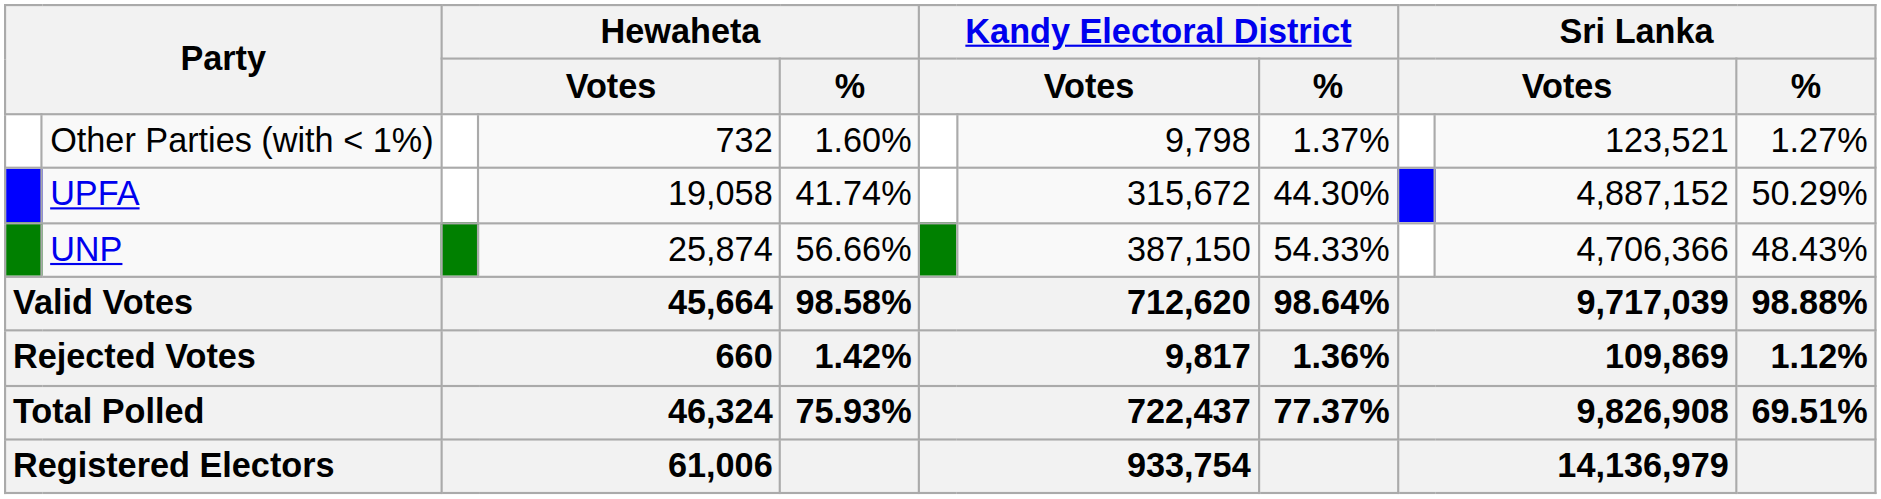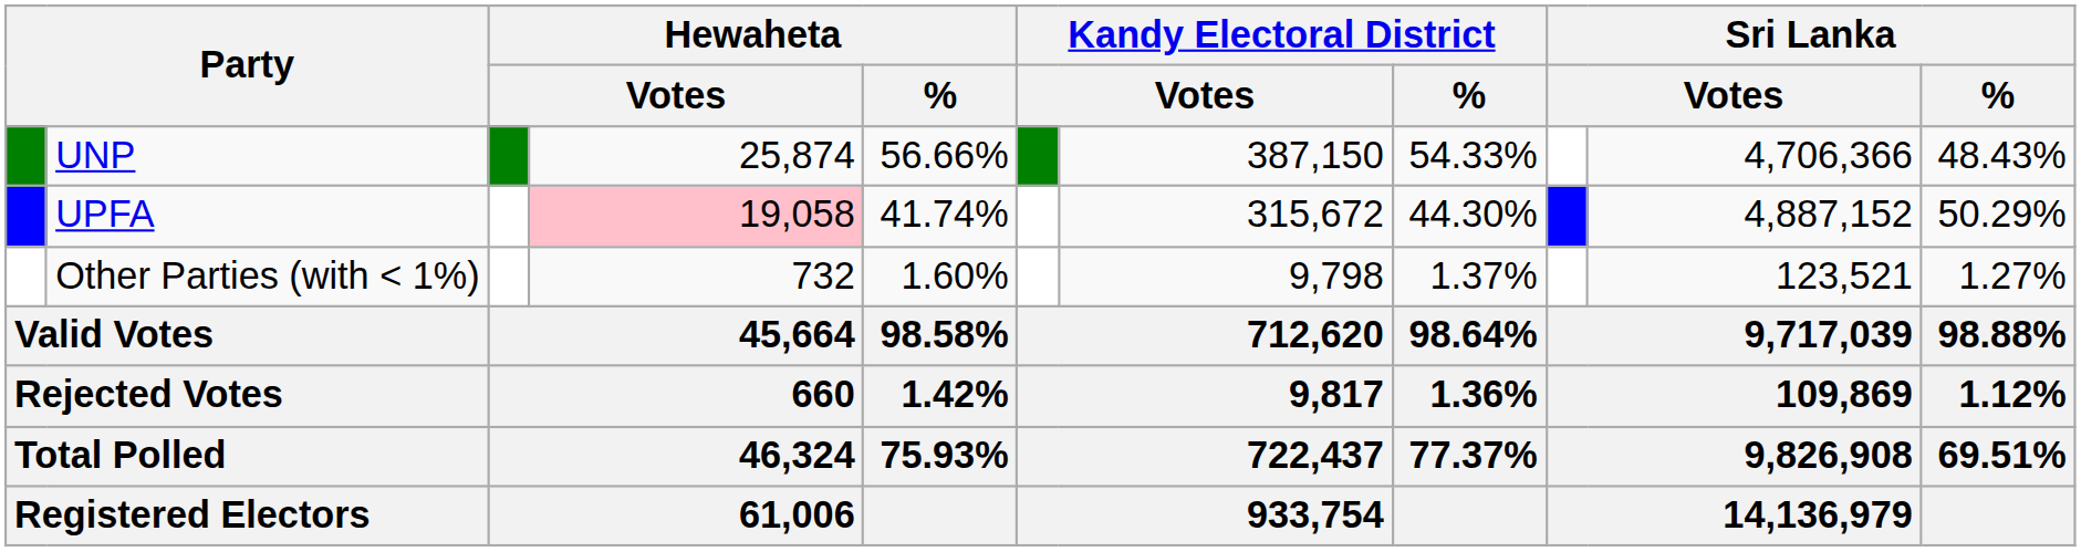 <table class="wikitable">
 <tr>
 <th colspan="2" width="144px"rowspan="2">Party</th>
 <th colspan="3" width="216px">Hewaheta</th>
 <th colspan="3" width="216px"><a href='#'>Kandy Electoral District</a></th>
 <th colspan="3" width="216px">Sri Lanka</th>
 </tr>
 <tr>
 <th colspan="2" width="144px">Votes</th>
 <th>%</th>
 <th colspan="2" width="144px">Votes</th>
 <th>%</th>
 <th colspan="2" width="144px">Votes</th>
 <th>%</th>
 </tr>
 <tr>
+<td style="background-color:green;" width="10px"></td>
+<td style="text-align:left;"><a href='#'>UNP</a></td>
+<td style="background-color:green;" width="10px"></td>
+<td style="text-align:right;">25,874</td>
+<td style="text-align:right;">56.66%</td>
+<td style="background-color:green;" width="10px"></td>
+<td style="text-align:right;">387,150</td>
+<td style="text-align:right;">54.33%</td>
+<td style="background-color:white;" width="10px"></td>
+<td style="text-align:right;">4,706,366</td>
+<td style="text-align:right;">48.43%</td>
+</tr>
+<tr>
+<td style="background-color:blue;" width="10px"></td>
+<td style="text-align:left;"><a href='#'>UPFA</a></td>
+<td style="background-color:white;" width="10px"></td>
+<td style="background: pink; text-align:right;">19,058</td>
+<td style="text-align:right;">41.74%</td>
+<td style="background-color:white;" width="10px"></td>
+<td style="text-align:right;">315,672</td>
+<td style="text-align:right;">44.30%</td>
+<td style="background-color:blue;" width="10px"></td>
+<td style="text-align:right;">4,887,152</td>
+<td style="text-align:right;">50.29%</td>
+</tr>
+<tr>
 <td style="background-color:white;" width="10px"></td>
 <td style="text-align:left;">Other Parties (with < 1%)</td>
 <td style="background-color:white;" width="10px"></td>
 <td style="text-align:right;">732</td>
 <td style="text-align:right;">1.60%</td>
 <td style="background-color:white;" width="10px"></td>
 <td style="text-align:right;">9,798</td>
 <td style="text-align:right;">1.37%</td>
 <td style="background-color:white;" width="10px"></td>
 <td style="text-align:right;">123,521</td>
 <td style="text-align:right;">1.27%</td>
-</tr>
-<tr>
-<td style="background-color:blue;" width="10px"></td>
-<td style="text-align:left;"><a href='#'>UPFA</a></td>
-<td style="background-color:white;" width="10px"></td>
-<td style="text-align:right;">19,058</td>
-<td style="text-align:right;">41.74%</td>
-<td style="background-color:white;" width="10px"></td>
-<td style="text-align:right;">315,672</td>
-<td style="text-align:right;">44.30%</td>
-<td style="background-color:blue;" width="10px"></td>
-<td style="text-align:right;">4,887,152</td>
-<td style="text-align:right;">50.29%</td>
-</tr>
-<tr>
-<td style="background-color:green;" width="10px"></td>
-<td style="text-align:left;"><a href='#'>UNP</a></td>
-<td style="background-color:green;" width="10px"></td>
-<td style="text-align:right;">25,874</td>
-<td style="text-align:right;">56.66%</td>
-<td style="background-color:green;" width="10px"></td>
-<td style="text-align:right;">387,150</td>
-<td style="text-align:right;">54.33%</td>
-<td style="background-color:white;" width="10px"></td>
-<td style="text-align:right;">4,706,366</td>
-<td style="text-align:right;">48.43%</td>
 </tr>
 <tr>
 <th colspan="2" width="144px"style="text-align:left;">Valid Votes</th>
 <th style="text-align:right;"colspan="2" width="144px">45,664</th>
 <th style="text-align:right;">98.58%</th>
 <th style="text-align:right;"colspan="2" width="144px">712,620</th>
 <th style="text-align:right;">98.64%</th>
 <th style="text-align:right;"colspan="2" width="144px">9,717,039</th>
 <th style="text-align:right;">98.88%</th>
 </tr>
 <tr>
 <th colspan="2" width="144px"style="text-align:left;">Rejected Votes</th>
 <th style="text-align:right;"colspan="2" width="144px">660</th>
 <th style="text-align:right;">1.42%</th>
 <th style="text-align:right;"colspan="2" width="144px">9,817</th>
 <th style="text-align:right;">1.36%</th>
 <th style="text-align:right;"colspan="2" width="144px">109,869</th>
 <th style="text-align:right;">1.12%</th>
 </tr>
 <tr>
 <th colspan="2" width="144px"style="text-align:left;">Total Polled</th>
 <th style="text-align:right;"colspan="2" width="144px">46,324</th>
 <th style="text-align:right;">75.93%</th>
 <th style="text-align:right;"colspan="2" width="144px">722,437</th>
 <th style="text-align:right;">77.37%</th>
 <th style="text-align:right;"colspan="2" width="144px">9,826,908</th>
 <th style="text-align:right;">69.51%</th>
 </tr>
 <tr>
 <th colspan="2" width="144px"style="text-align:left;">Registered Electors</th>
 <th style="text-align:right;"colspan="2" width="144px">61,006</th>
 <th></th>
 <th style="text-align:right;"colspan="2" width="144px">933,754</th>
 <th></th>
 <th style="text-align:right;"colspan="2" width="144px">14,136,979</th>
 <th></th>
 </tr>
 </table>
